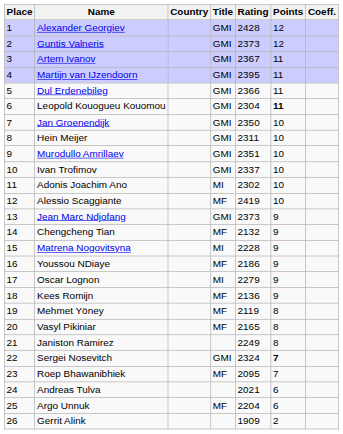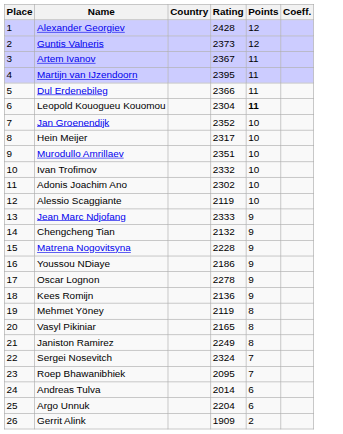 <table class=wikitable style="text-align: left;">
 <tr>
 <th>Place</th>
 <th>Name</th>
 <th>Country</th>
-<th>Title</th>
 <th>Rating</th>
 <th>Points</th>
 <th>Coeff.</th>
 </tr>
 <tr bgcolor=ccccff>
 <td>1</td>
 <td><a href='#'>Alexander Georgiev</a></td>
 <td></td>
-<td>GMI</td>
 <td>2428</td>
 <td>12</td>
 <td></td>
 </tr>
 <tr bgcolor=ccccff>
 <td>2</td>
 <td><a href='#'>Guntis Valneris</a></td>
 <td></td>
-<td>GMI</td>
 <td>2373</td>
 <td>12</td>
 <td></td>
 </tr>
 <tr bgcolor=ccccff>
 <td>3</td>
 <td><a href='#'>Artem Ivanov</a></td>
 <td></td>
-<td>GMI</td>
 <td>2367</td>
 <td>11</td>
 <td></td>
 </tr>
 <tr bgcolor=ccccff>
 <td>4</td>
 <td><a href='#'>Martijn van IJzendoorn</a></td>
 <td></td>
-<td>GMI</td>
 <td>2395</td>
 <td>11</td>
 <td></td>
 </tr>
 <tr>
 <td>5</td>
 <td><a href='#'>Dul Erdenebileg</a></td>
 <td></td>
-<td>GMI</td>
 <td>2366</td>
 <td>11</td>
 <td></td>
 </tr>
 <tr>
 <td>6</td>
 <td>Leopold Kouogueu Kouomou</td>
 <td></td>
-<td>GMI</td>
 <td>2304</td>
 <td><strong>11</strong></td>
 <td></td>
 </tr>
 <tr>
 <td>7</td>
 <td><a href='#'>Jan Groenendijk</a></td>
 <td></td>
-<td>GMI</td>
-<td>2350</td>
+<td>2352</td>
 <td>10</td>
 <td></td>
 </tr>
 <tr>
 <td>8</td>
 <td>Hein Meijer</td>
 <td></td>
-<td>GMI</td>
-<td>2311</td>
+<td>2317</td>
 <td>10</td>
 <td></td>
 </tr>
 <tr>
 <td>9</td>
 <td><a href='#'>Murodullo Amrillaev</a></td>
 <td></td>
-<td>GMI</td>
 <td>2351</td>
 <td>10</td>
 <td></td>
 </tr>
 <tr>
 <td>10</td>
 <td>Ivan Trofimov</td>
 <td></td>
-<td>GMI</td>
-<td>2337</td>
+<td>2332</td>
 <td>10</td>
 <td></td>
 </tr>
 <tr>
 <td>11</td>
 <td>Adonis Joachim Ano</td>
 <td></td>
-<td>MI</td>
 <td>2302</td>
 <td>10</td>
 <td></td>
 </tr>
 <tr>
 <td>12</td>
 <td>Alessio Scaggiante</td>
 <td></td>
-<td>MF</td>
-<td>2419</td>
+<td>2119</td>
 <td>10</td>
 <td></td>
 </tr>
 <tr>
 <td>13</td>
 <td><a href='#'>Jean Marc Ndjofang</a></td>
 <td></td>
-<td>GMI</td>
-<td>2373</td>
+<td>2333</td>
 <td>9</td>
 <td></td>
 </tr>
 <tr>
 <td>14</td>
 <td>Chengcheng Tian</td>
 <td></td>
-<td>MF</td>
 <td>2132</td>
 <td>9</td>
 <td></td>
 </tr>
 <tr>
 <td>15</td>
 <td><a href='#'>Matrena Nogovitsyna</a></td>
 <td></td>
-<td>MI</td>
 <td>2228</td>
 <td>9</td>
 <td></td>
 </tr>
 <tr>
 <td>16</td>
 <td>Youssou NDiaye</td>
 <td></td>
-<td>MF</td>
 <td>2186</td>
 <td>9</td>
 <td></td>
 </tr>
 <tr>
 <td>17</td>
 <td>Oscar Lognon</td>
 <td></td>
-<td>MI</td>
-<td>2279</td>
+<td>2278</td>
 <td>9</td>
 <td></td>
 </tr>
 <tr>
 <td>18</td>
 <td>Kees Romijn</td>
 <td></td>
-<td>MF</td>
 <td>2136</td>
 <td>9</td>
 <td></td>
 </tr>
 <tr>
 <td>19</td>
 <td>Mehmet Yöney</td>
 <td></td>
-<td>MF</td>
 <td>2119</td>
 <td>8</td>
 <td></td>
 </tr>
 <tr>
 <td>20</td>
 <td>Vasyl Pikiniar</td>
 <td></td>
-<td>MF</td>
 <td>2165</td>
 <td>8</td>
 <td></td>
 </tr>
 <tr>
 <td>21</td>
 <td>Janiston Ramirez</td>
-<td></td>
 <td></td>
 <td>2249</td>
 <td>8</td>
 <td></td>
 </tr>
 <tr>
 <td>22</td>
 <td>Sergei Nosevitch</td>
 <td></td>
-<td>GMI</td>
 <td>2324</td>
-<td><strong>7</strong></td>
+<td>7</td>
 <td></td>
 </tr>
 <tr>
 <td>23</td>
 <td>Roep Bhawanibhiek</td>
 <td></td>
-<td>MF</td>
 <td>2095</td>
 <td>7</td>
 <td></td>
 </tr>
 <tr>
 <td>24</td>
 <td>Andreas Tulva</td>
 <td></td>
-<td></td>
-<td>2021</td>
+<td>2014</td>
 <td>6</td>
 <td></td>
 </tr>
 <tr>
 <td>25</td>
 <td>Argo Unnuk</td>
 <td></td>
-<td>MF</td>
 <td>2204</td>
 <td>6</td>
 <td></td>
 </tr>
 <tr>
 <td>26</td>
 <td>Gerrit Alink</td>
 <td></td>
-<td></td>
 <td>1909</td>
 <td>2</td>
 <td></td>
 </tr>
 </table>
